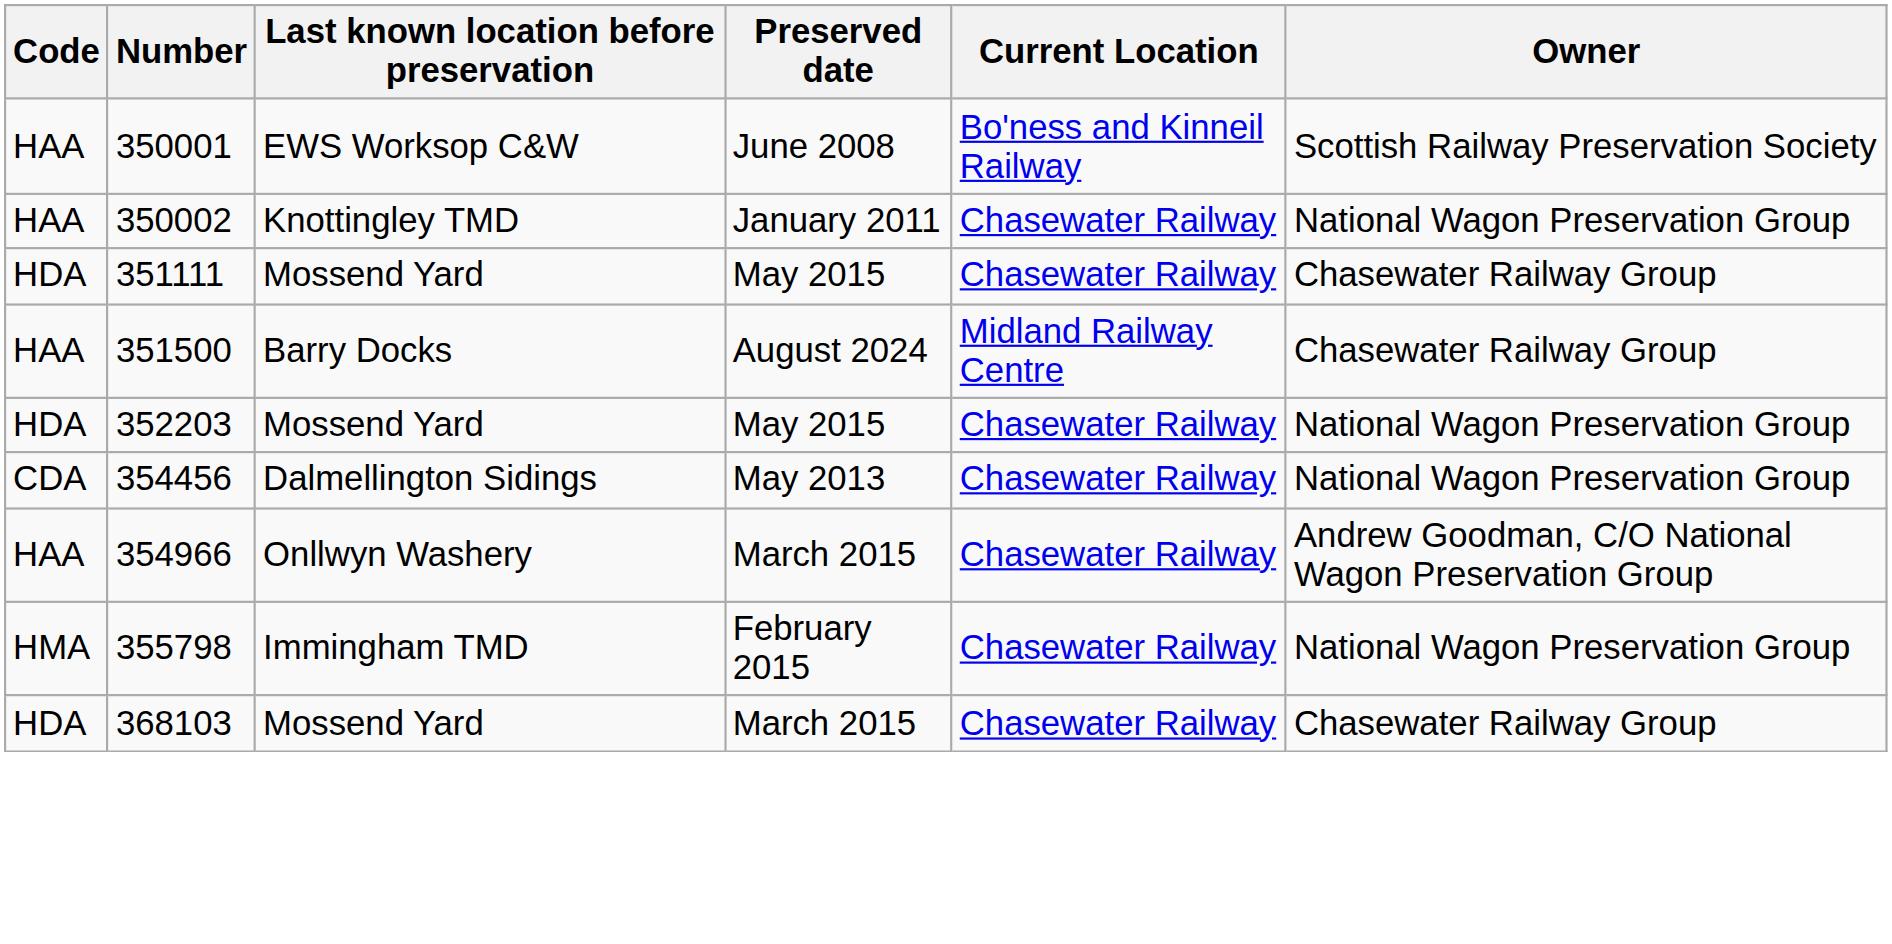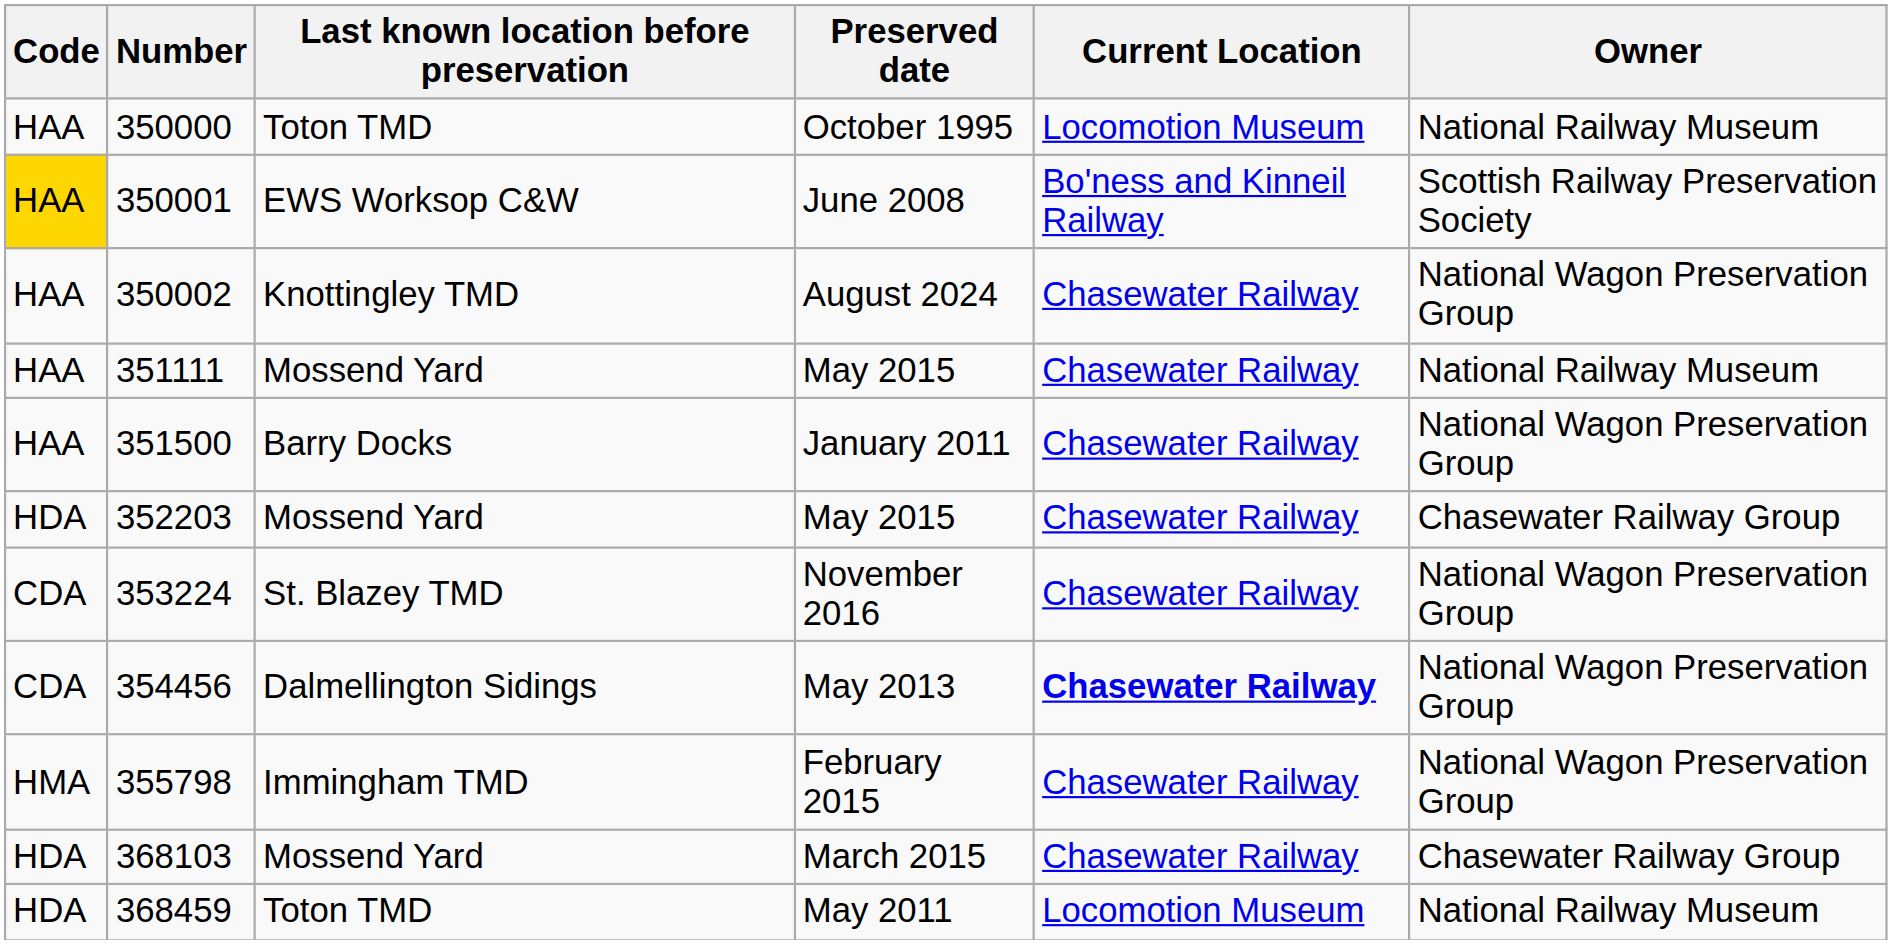 <table class="wikitable">
 <tr>
 <th>Code</th>
 <th>Number</th>
 <th>Last known location before preservation</th>
 <th>Preserved date</th>
 <th>Current Location</th>
 <th>Owner</th>
 </tr>
 <tr>
 <td>HAA</td>
+<td>350000</td>
+<td>Toton TMD</td>
+<td>October 1995</td>
+<td><a href='#'>Locomotion Museum</a></td>
+<td>National Railway Museum</td>
+</tr>
+<tr>
+<td style="background: gold;">HAA</td>
 <td>350001</td>
 <td>EWS Worksop C&W</td>
 <td>June 2008</td>
 <td><a href='#'>Bo'ness and Kinneil Railway</a></td>
 <td>Scottish Railway Preservation Society</td>
 </tr>
 <tr>
 <td>HAA</td>
 <td>350002</td>
 <td>Knottingley TMD</td>
+<td>August 2024</td>
+<td><a href='#'>Chasewater Railway</a></td>
+<td>National Wagon Preservation Group</td>
+</tr>
+<tr>
+<td>HAA</td>
+<td>351111</td>
+<td>Mossend Yard</td>
+<td>May 2015</td>
+<td><a href='#'>Chasewater Railway</a></td>
+<td>National Railway Museum</td>
+</tr>
+<tr>
+<td>HAA</td>
+<td>351500</td>
+<td>Barry Docks</td>
 <td>January 2011</td>
 <td><a href='#'>Chasewater Railway</a></td>
 <td>National Wagon Preservation Group</td>
 </tr>
 <tr>
 <td>HDA</td>
-<td>351111</td>
+<td>352203</td>
 <td>Mossend Yard</td>
 <td>May 2015</td>
 <td><a href='#'>Chasewater Railway</a></td>
 <td>Chasewater Railway Group</td>
 </tr>
 <tr>
-<td>HAA</td>
-<td>351500</td>
-<td>Barry Docks</td>
-<td>August 2024</td>
-<td><a href='#'>Midland Railway Centre</a></td>
-<td>Chasewater Railway Group</td>
-</tr>
-<tr>
-<td>HDA</td>
-<td>352203</td>
-<td>Mossend Yard</td>
-<td>May 2015</td>
+<td>CDA</td>
+<td>353224</td>
+<td>St. Blazey TMD</td>
+<td>November 2016</td>
 <td><a href='#'>Chasewater Railway</a></td>
 <td>National Wagon Preservation Group</td>
 </tr>
 <tr>
 <td>CDA</td>
 <td>354456</td>
 <td>Dalmellington Sidings</td>
 <td>May 2013</td>
-<td><a href='#'>Chasewater Railway</a></td>
+<td><strong><a href='#'>Chasewater Railway</a></strong></td>
 <td>National Wagon Preservation Group</td>
-</tr>
-<tr>
-<td>HAA</td>
-<td>354966</td>
-<td>Onllwyn Washery</td>
-<td>March 2015</td>
-<td><a href='#'>Chasewater Railway</a></td>
-<td>Andrew Goodman, C/O National Wagon Preservation Group</td>
 </tr>
 <tr>
 <td>HMA</td>
 <td>355798</td>
 <td>Immingham TMD</td>
 <td>February 2015</td>
 <td><a href='#'>Chasewater Railway</a></td>
 <td>National Wagon Preservation Group</td>
 </tr>
 <tr>
 <td>HDA</td>
 <td>368103</td>
 <td>Mossend Yard</td>
 <td>March 2015</td>
 <td><a href='#'>Chasewater Railway</a></td>
 <td>Chasewater Railway Group</td>
 </tr>
+<tr>
+<td>HDA</td>
+<td>368459</td>
+<td>Toton TMD</td>
+<td>May 2011</td>
+<td><a href='#'>Locomotion Museum</a></td>
+<td>National Railway Museum</td>
+</tr>
 </table>
